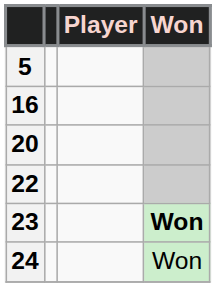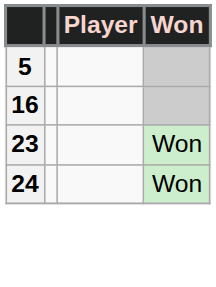 <table class="wikitable sortable" style="text-align:center;">
 <tr>
 <th style="background:#202121; color:#F7D5CF; border:2px solid #898C8F;" scope="col"></th>
 <th style="background:#202121; color:#F7D5CF; border:2px solid #898C8F;" scope="col"></th>
 <th style="background:#202121; color:#F7D5CF; border:2px solid #898C8F;" scope="col">Player</th>
 <th style="background:#202121; color:#F7D5CF; border:2px solid #898C8F;" scope="col">Won</th>
 </tr>
 <tr>
 <th scope="row">5</th>
 <td></td>
 <td></td>
 <td style="background:#ccc;"></td>
 </tr>
 <tr>
 <th scope="row">16</th>
 <td></td>
 <td></td>
 <td style="background:#ccc;"></td>
 </tr>
 <tr>
-<th scope="row">20</th>
-<td></td>
-<td></td>
-<td style="background:#ccc;"></td>
-</tr>
-<tr>
-<th scope="row">22</th>
-<td></td>
-<td></td>
-<td style="background:#ccc;"></td>
-</tr>
-<tr>
 <th scope="row">23</th>
 <td></td>
 <td></td>
-<td style="background:#cec;"><strong>Won</strong></td>
+<td style="background:#cec;">Won</td>
 </tr>
 <tr>
 <th scope="row">24</th>
 <td></td>
 <td></td>
 <td style="background:#cec;">Won</td>
 </tr>
 <tr>
 </tr>
 </table>
